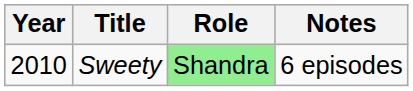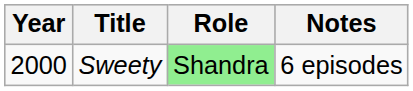 <table class="wikitable sortable">
 <tr>
 <th>Year</th>
 <th>Title</th>
 <th>Role</th>
 <th>Notes</th>
 </tr>
 <tr>
-<td>2010</td>
+<td>2000</td>
 <td><em>Sweety</em></td>
 <td style="background: lightgreen;">Shandra</td>
 <td>6 episodes</td>
 </tr>
 </table>
